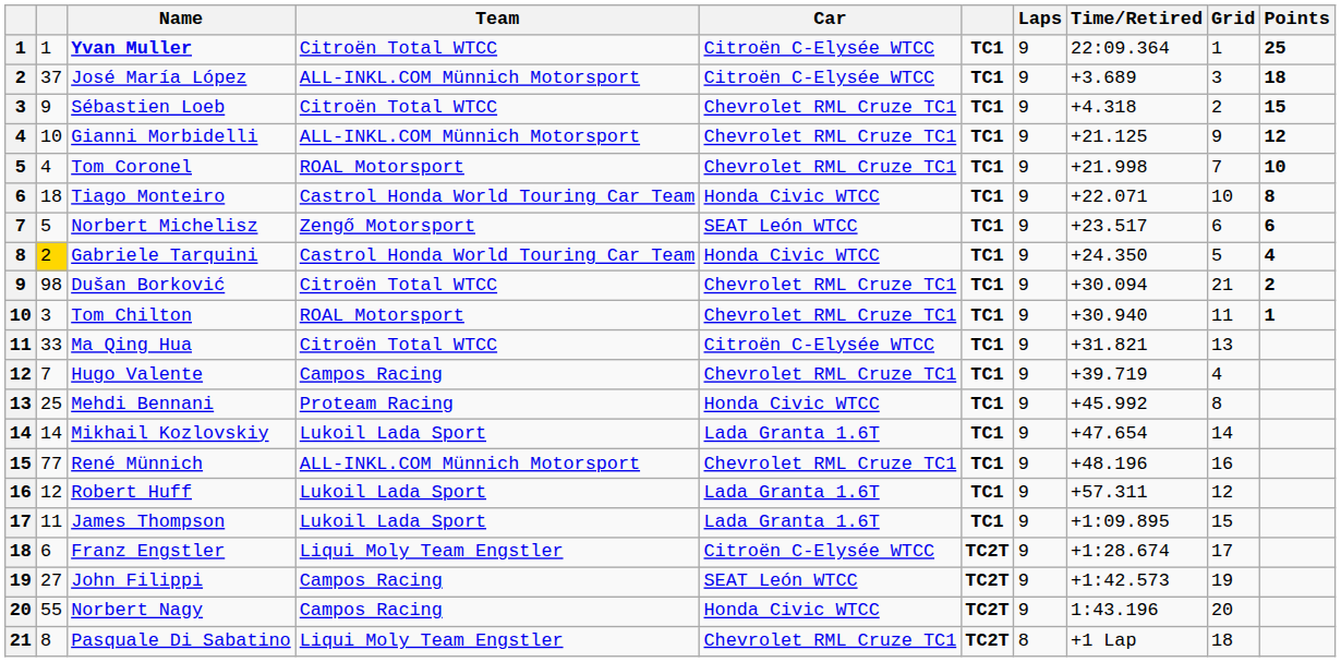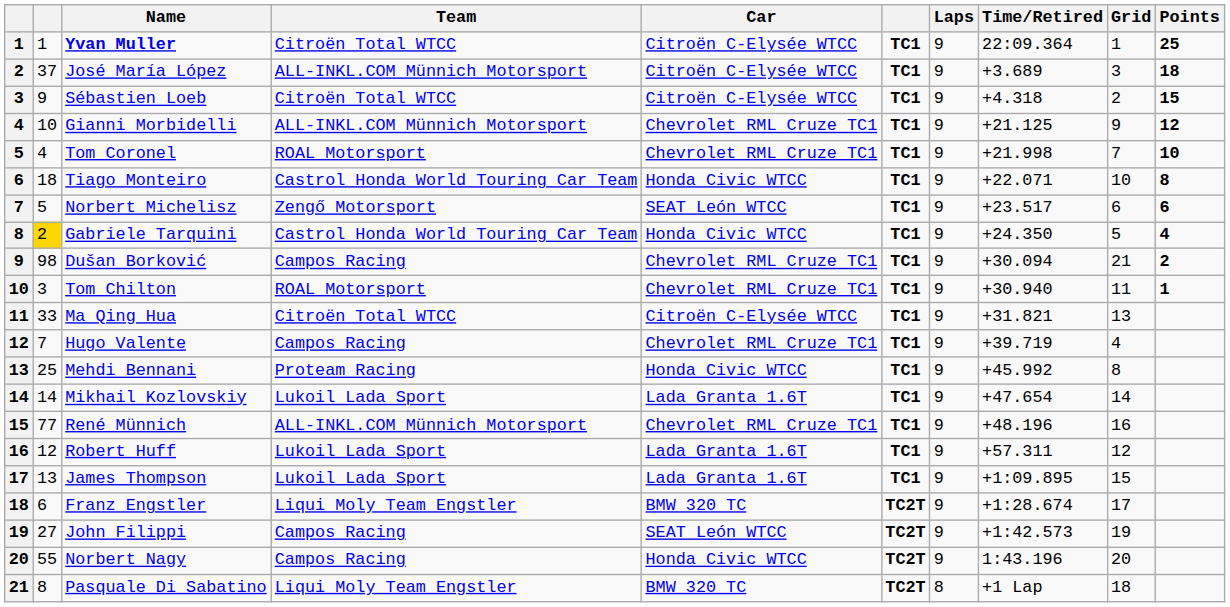 <table class="wikitable sortable" style="font-size: 95%;">
 <tr>
 <th></th>
 <th></th>
 <th>Name</th>
 <th>Team</th>
 <th>Car</th>
 <th></th>
 <th>Laps</th>
 <th>Time/Retired</th>
 <th>Grid</th>
 <th>Points</th>
 </tr>
 <tr>
 <th>1</th>
 <td>1</td>
 <td> <strong><a href='#'>Yvan Muller</a></strong></td>
 <td><a href='#'>Citroën Total WTCC</a></td>
 <td><a href='#'>Citroën C-Elysée WTCC</a></td>
 <td align=center><strong><span>TC1</span></strong></td>
 <td>9</td>
 <td>22:09.364</td>
 <td>1</td>
 <td><strong>25</strong></td>
 </tr>
 <tr>
 <th>2</th>
 <td>37</td>
 <td> <a href='#'>José María López</a></td>
 <td><a href='#'>ALL-INKL.COM Münnich Motorsport</a></td>
 <td><a href='#'>Citroën C-Elysée WTCC</a></td>
 <td align=center><strong><span>TC1</span></strong></td>
 <td>9</td>
 <td>+3.689</td>
 <td>3</td>
 <td><strong>18</strong></td>
 </tr>
 <tr>
 <th>3</th>
 <td>9</td>
 <td> <a href='#'>Sébastien Loeb</a></td>
 <td><a href='#'>Citroën Total WTCC</a></td>
-<td><a href='#'>Chevrolet RML Cruze TC1</a></td>
+<td><a href='#'>Citroën C-Elysée WTCC</a></td>
 <td align=center><strong><span>TC1</span></strong></td>
 <td>9</td>
 <td>+4.318</td>
 <td>2</td>
 <td><strong>15</strong></td>
 </tr>
 <tr>
 <th>4</th>
 <td>10</td>
 <td> <a href='#'>Gianni Morbidelli</a></td>
 <td><a href='#'>ALL-INKL.COM Münnich Motorsport</a></td>
 <td><a href='#'>Chevrolet RML Cruze TC1</a></td>
 <td align=center><strong><span>TC1</span></strong></td>
 <td>9</td>
 <td>+21.125</td>
 <td>9</td>
 <td><strong>12</strong></td>
 </tr>
 <tr>
 <th>5</th>
 <td>4</td>
 <td> <a href='#'>Tom Coronel</a></td>
 <td><a href='#'>ROAL Motorsport</a></td>
 <td><a href='#'>Chevrolet RML Cruze TC1</a></td>
 <td align=center><strong><span>TC1</span></strong></td>
 <td>9</td>
 <td>+21.998</td>
 <td>7</td>
 <td><strong>10</strong></td>
 </tr>
 <tr>
 <th>6</th>
 <td>18</td>
 <td> <a href='#'>Tiago Monteiro</a></td>
 <td><a href='#'>Castrol Honda World Touring Car Team</a></td>
 <td><a href='#'>Honda Civic WTCC</a></td>
 <td align=center><strong><span>TC1</span></strong></td>
 <td>9</td>
 <td>+22.071</td>
 <td>10</td>
 <td><strong>8</strong></td>
 </tr>
 <tr>
 <th>7</th>
 <td>5</td>
 <td> <a href='#'>Norbert Michelisz</a></td>
 <td><a href='#'>Zengő Motorsport</a></td>
 <td><a href='#'>SEAT León WTCC</a></td>
 <td align=center><strong><span>TC1</span></strong></td>
 <td>9</td>
 <td>+23.517</td>
 <td>6</td>
 <td><strong>6</strong></td>
 </tr>
 <tr>
 <th>8</th>
 <td style="background: gold;">2</td>
 <td> <a href='#'>Gabriele Tarquini</a></td>
 <td><a href='#'>Castrol Honda World Touring Car Team</a></td>
 <td><a href='#'>Honda Civic WTCC</a></td>
 <td align=center><strong><span>TC1</span></strong></td>
 <td>9</td>
 <td>+24.350</td>
 <td>5</td>
 <td><strong>4</strong></td>
 </tr>
 <tr>
 <th>9</th>
 <td>98</td>
 <td> <a href='#'>Dušan Borković</a></td>
-<td><a href='#'>Citroën Total WTCC</a></td>
+<td><a href='#'>Campos Racing</a></td>
 <td><a href='#'>Chevrolet RML Cruze TC1</a></td>
 <td align=center><strong><span>TC1</span></strong></td>
 <td>9</td>
 <td>+30.094</td>
 <td>21</td>
 <td><strong>2</strong></td>
 </tr>
 <tr>
 <th>10</th>
 <td>3</td>
 <td> <a href='#'>Tom Chilton</a></td>
 <td><a href='#'>ROAL Motorsport</a></td>
 <td><a href='#'>Chevrolet RML Cruze TC1</a></td>
 <td align=center><strong><span>TC1</span></strong></td>
 <td>9</td>
 <td>+30.940</td>
 <td>11</td>
 <td><strong>1</strong></td>
 </tr>
 <tr>
 <th>11</th>
 <td>33</td>
 <td> <a href='#'>Ma Qing Hua</a></td>
 <td><a href='#'>Citroën Total WTCC</a></td>
 <td><a href='#'>Citroën C-Elysée WTCC</a></td>
 <td align=center><strong><span>TC1</span></strong></td>
 <td>9</td>
 <td>+31.821</td>
 <td>13</td>
 <td></td>
 </tr>
 <tr>
 <th>12</th>
 <td>7</td>
 <td> <a href='#'>Hugo Valente</a></td>
 <td><a href='#'>Campos Racing</a></td>
 <td><a href='#'>Chevrolet RML Cruze TC1</a></td>
 <td align=center><strong><span>TC1</span></strong></td>
 <td>9</td>
 <td>+39.719</td>
 <td>4</td>
 <td></td>
 </tr>
 <tr>
 <th>13</th>
 <td>25</td>
 <td> <a href='#'>Mehdi Bennani</a></td>
 <td><a href='#'>Proteam Racing</a></td>
 <td><a href='#'>Honda Civic WTCC</a></td>
 <td align=center><strong><span>TC1</span></strong></td>
 <td>9</td>
 <td>+45.992</td>
 <td>8</td>
 <td></td>
 </tr>
 <tr>
 <th>14</th>
 <td>14</td>
 <td> <a href='#'>Mikhail Kozlovskiy</a></td>
 <td><a href='#'>Lukoil Lada Sport</a></td>
 <td><a href='#'>Lada Granta 1.6T</a></td>
 <td align=center><strong><span>TC1</span></strong></td>
 <td>9</td>
 <td>+47.654</td>
 <td>14</td>
 <td></td>
 </tr>
 <tr>
 <th>15</th>
 <td>77</td>
 <td> <a href='#'>René Münnich</a></td>
 <td><a href='#'>ALL-INKL.COM Münnich Motorsport</a></td>
 <td><a href='#'>Chevrolet RML Cruze TC1</a></td>
 <td align=center><strong><span>TC1</span></strong></td>
 <td>9</td>
 <td>+48.196</td>
 <td>16</td>
 <td></td>
 </tr>
 <tr>
 <th>16</th>
 <td>12</td>
 <td> <a href='#'>Robert Huff</a></td>
 <td><a href='#'>Lukoil Lada Sport</a></td>
 <td><a href='#'>Lada Granta 1.6T</a></td>
 <td align=center><strong><span>TC1</span></strong></td>
 <td>9</td>
 <td>+57.311</td>
 <td>12</td>
 <td></td>
 </tr>
 <tr>
 <th>17</th>
-<td>11</td>
+<td>13</td>
 <td> <a href='#'>James Thompson</a></td>
 <td><a href='#'>Lukoil Lada Sport</a></td>
 <td><a href='#'>Lada Granta 1.6T</a></td>
 <td align=center><strong><span>TC1</span></strong></td>
 <td>9</td>
 <td>+1:09.895</td>
 <td>15</td>
 <td></td>
 </tr>
 <tr>
 <th>18</th>
 <td>6</td>
 <td> <a href='#'>Franz Engstler</a></td>
 <td><a href='#'>Liqui Moly Team Engstler</a></td>
-<td><a href='#'>Citroën C-Elysée WTCC</a></td>
+<td><a href='#'>BMW 320 TC</a></td>
 <td align=center><strong><span>TC2T</span></strong></td>
 <td>9</td>
 <td>+1:28.674</td>
 <td>17</td>
 <td></td>
 </tr>
 <tr>
 <th>19</th>
 <td>27</td>
 <td> <a href='#'>John Filippi</a></td>
 <td><a href='#'>Campos Racing</a></td>
 <td><a href='#'>SEAT León WTCC</a></td>
 <td align=center><strong><span>TC2T</span></strong></td>
 <td>9</td>
 <td>+1:42.573</td>
 <td>19</td>
 <td></td>
 </tr>
 <tr>
 <th>20</th>
 <td>55</td>
 <td> <a href='#'>Norbert Nagy</a></td>
 <td><a href='#'>Campos Racing</a></td>
 <td><a href='#'>Honda Civic WTCC</a></td>
 <td align=center><strong><span>TC2T</span></strong></td>
 <td>9</td>
 <td>1:43.196</td>
 <td>20</td>
 <td></td>
 </tr>
 <tr>
 <th>21</th>
 <td>8</td>
 <td> <a href='#'>Pasquale Di Sabatino</a></td>
 <td><a href='#'>Liqui Moly Team Engstler</a></td>
-<td><a href='#'>Chevrolet RML Cruze TC1</a></td>
+<td><a href='#'>BMW 320 TC</a></td>
 <td align=center><strong><span>TC2T</span></strong></td>
 <td>8</td>
 <td>+1 Lap</td>
 <td>18</td>
 <td></td>
 </tr>
 </table>
